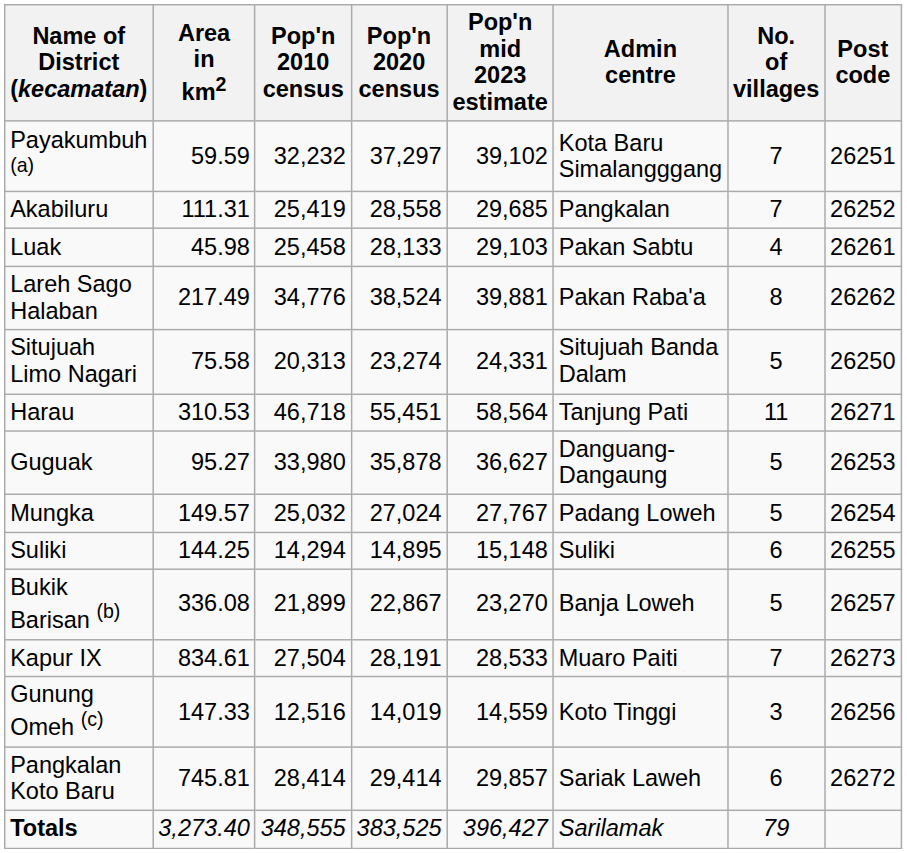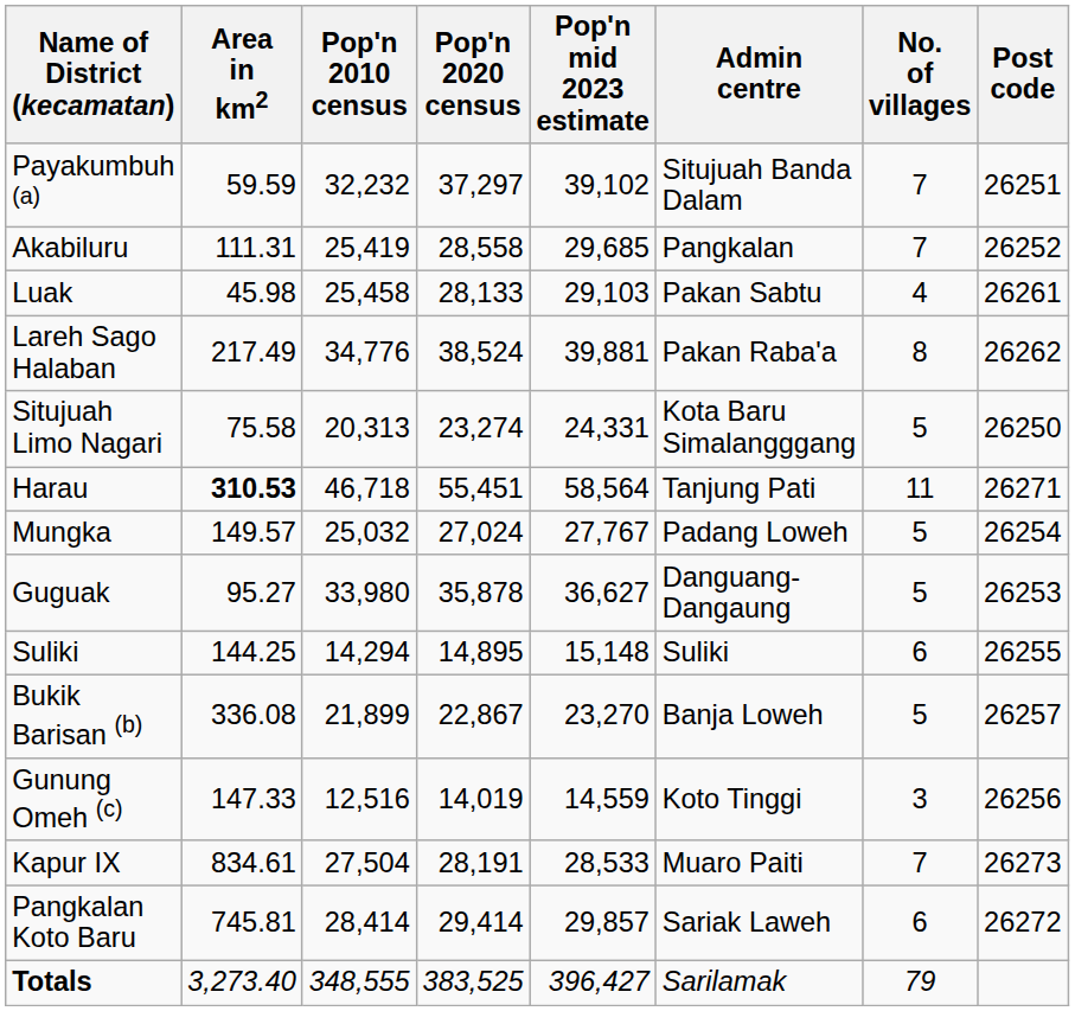 <table class="wikitable">
 <tr>
 <th>Name of <br>District<br>(<em>kecamatan</em>)</th>
 <th>Area <br>in <br>km<sup>2</sup></th>
 <th>Pop'n <br> 2010 <br>census</th>
 <th>Pop'n <br> 2020 <br>census</th>
 <th>Pop'n <br> mid 2023 <br>estimate</th>
 <th>Admin<br>centre</th>
 <th>No.<br>of<br>villages</th>
 <th>Post<br>code</th>
 </tr>
 <tr>
 <td>Payakumbuh <sup>(a)</sup></td>
 <td align="right">59.59</td>
 <td align="right">32,232</td>
 <td align="right">37,297</td>
 <td align="right">39,102</td>
-<td>Kota Baru Simalangggang</td>
+<td>Situjuah Banda Dalam</td>
 <td align="center">7</td>
 <td>26251</td>
 </tr>
 <tr>
 <td>Akabiluru</td>
 <td align="right">111.31</td>
 <td align="right">25,419</td>
 <td align="right">28,558</td>
 <td align="right">29,685</td>
 <td>Pangkalan</td>
 <td align="center">7</td>
 <td>26252</td>
 </tr>
 <tr>
 <td>Luak</td>
 <td align="right">45.98</td>
 <td align="right">25,458</td>
 <td align="right">28,133</td>
 <td align="right">29,103</td>
 <td>Pakan Sabtu</td>
 <td align="center">4</td>
 <td>26261</td>
 </tr>
 <tr>
 <td>Lareh Sago Halaban</td>
 <td align="right">217.49</td>
 <td align="right">34,776</td>
 <td align="right">38,524</td>
 <td align="right">39,881</td>
 <td>Pakan Raba'a</td>
 <td align="center">8</td>
 <td>26262</td>
 </tr>
 <tr>
 <td>Situjuah Limo Nagari</td>
 <td align="right">75.58</td>
 <td align="right">20,313</td>
 <td align="right">23,274</td>
 <td align="right">24,331</td>
-<td>Situjuah Banda Dalam</td>
+<td>Kota Baru Simalangggang</td>
 <td align="center">5</td>
 <td>26250</td>
 </tr>
 <tr>
 <td>Harau</td>
-<td align="right">310.53</td>
+<td align="right"><strong>310.53</strong></td>
 <td align="right">46,718</td>
 <td align="right">55,451</td>
 <td align="right">58,564</td>
 <td>Tanjung Pati</td>
 <td align="center">11</td>
 <td>26271</td>
+</tr>
+<tr>
+<td>Mungka</td>
+<td align="right">149.57</td>
+<td align="right">25,032</td>
+<td align="right">27,024</td>
+<td align="right">27,767</td>
+<td>Padang Loweh</td>
+<td align="center">5</td>
+<td>26254</td>
 </tr>
 <tr>
 <td>Guguak</td>
 <td align="right">95.27</td>
 <td align="right">33,980</td>
 <td align="right">35,878</td>
 <td align="right">36,627</td>
 <td>Danguang-Dangaung</td>
 <td align="center">5</td>
 <td>26253</td>
-</tr>
-<tr>
-<td>Mungka</td>
-<td align="right">149.57</td>
-<td align="right">25,032</td>
-<td align="right">27,024</td>
-<td align="right">27,767</td>
-<td>Padang Loweh</td>
-<td align="center">5</td>
-<td>26254</td>
 </tr>
 <tr>
 <td>Suliki</td>
 <td align="right">144.25</td>
 <td align="right">14,294</td>
 <td align="right">14,895</td>
 <td align="right">15,148</td>
 <td>Suliki</td>
 <td align="center">6</td>
 <td>26255</td>
 </tr>
 <tr>
 <td>Bukik Barisan <sup>(b)</sup></td>
 <td align="right">336.08</td>
 <td align="right">21,899</td>
 <td align="right">22,867</td>
 <td align="right">23,270</td>
 <td>Banja Loweh</td>
 <td align="center">5</td>
 <td>26257</td>
 </tr>
 <tr>
+<td>Gunung Omeh <sup>(c)</sup></td>
+<td align="right">147.33</td>
+<td align="right">12,516</td>
+<td align="right">14,019</td>
+<td align="right">14,559</td>
+<td>Koto Tinggi</td>
+<td align="center">3</td>
+<td>26256</td>
+</tr>
+<tr>
 <td>Kapur IX</td>
 <td align="right">834.61</td>
 <td align="right">27,504</td>
 <td align="right">28,191</td>
 <td align="right">28,533</td>
 <td>Muaro Paiti</td>
 <td align="center">7</td>
 <td>26273</td>
-</tr>
-<tr>
-<td>Gunung Omeh <sup>(c)</sup></td>
-<td align="right">147.33</td>
-<td align="right">12,516</td>
-<td align="right">14,019</td>
-<td align="right">14,559</td>
-<td>Koto Tinggi</td>
-<td align="center">3</td>
-<td>26256</td>
 </tr>
 <tr>
 <td>Pangkalan Koto Baru</td>
 <td align="right">745.81</td>
 <td align="right">28,414</td>
 <td align="right">29,414</td>
 <td align="right">29,857</td>
 <td>Sariak Laweh</td>
 <td align="center">6</td>
 <td>26272</td>
 </tr>
 <tr>
 <td><strong>Totals</strong></td>
 <td align="right"><em>3,273.40</em></td>
 <td align="right"><em>348,555</em></td>
 <td align="right"><em>383,525</em></td>
 <td align="right"><em>396,427</em></td>
 <td><em>Sarilamak</em></td>
 <td align="center"><em>79</em></td>
 <td></td>
 </tr>
 </table>
